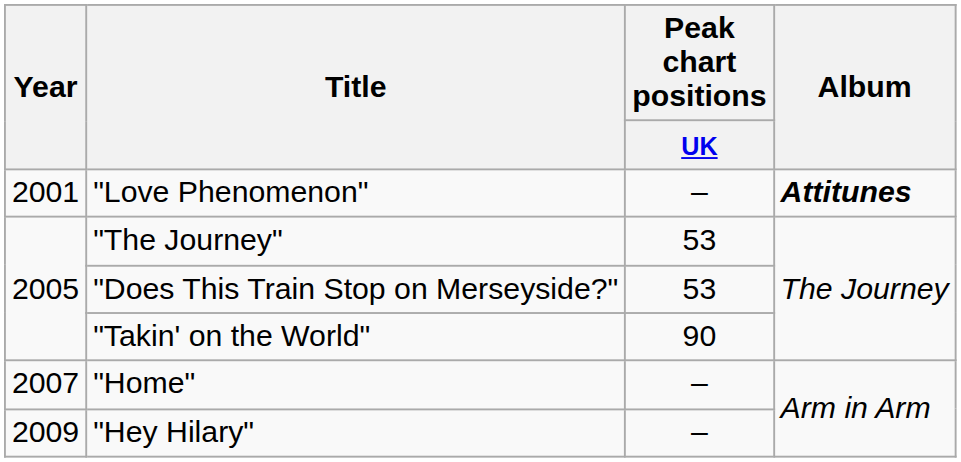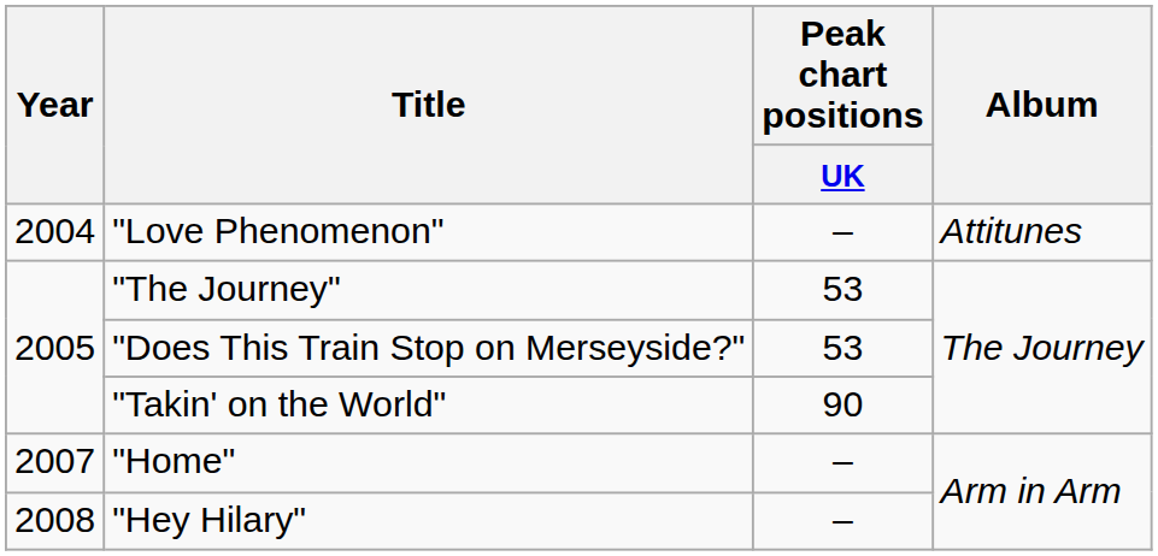 <table class="wikitable">
 <tr>
 <th rowspan="2">Year</th>
 <th rowspan="2">Title</th>
 <th>Peak chart positions</th>
 <th rowspan="2">Album</th>
 </tr>
 <tr>
 <th style="width:40px;"><small><a href='#'>UK</a></small> <br></th>
 </tr>
 <tr>
-<td style="text-align:center;">2001</td>
+<td style="text-align:center;">2004</td>
 <td>"Love Phenomenon"</td>
 <td style="text-align:center;">–</td>
-<td><strong><em>Attitunes</em></strong></td>
+<td><em>Attitunes</em></td>
 </tr>
 <tr>
 <td style="text-align:center;" rowspan="3">2005</td>
 <td>"The Journey"</td>
 <td style="text-align:center;">53</td>
 <td rowspan="3"><em>The Journey</em></td>
 </tr>
 <tr>
 <td>"Does This Train Stop on Merseyside?"</td>
 <td style="text-align:center;">53</td>
 </tr>
 <tr>
 <td>"Takin' on the World"</td>
 <td style="text-align:center;">90</td>
 </tr>
 <tr>
 <td style="text-align:center;">2007</td>
 <td>"Home"</td>
 <td style="text-align:center;">–</td>
 <td rowspan="2"><em>Arm in Arm</em></td>
 </tr>
 <tr>
-<td style="text-align:center;">2009</td>
+<td style="text-align:center;">2008</td>
 <td>"Hey Hilary"</td>
 <td style="text-align:center;">–</td>
 </tr>
 </table>
